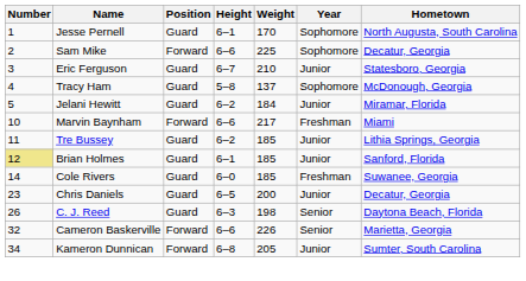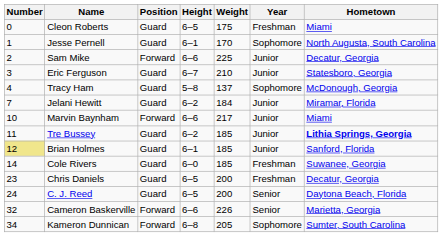 <table class="wikitable" style="font-size: 95%;">
 <tr>
 <th>Number</th>
 <th>Name</th>
 <th>Position</th>
 <th>Height</th>
 <th>Weight</th>
 <th>Year</th>
 <th>Hometown</th>
+</tr>
+<tr>
+<td>0</td>
+<td>Cleon Roberts</td>
+<td>Guard</td>
+<td>6–5</td>
+<td>175</td>
+<td>Freshman</td>
+<td><a href='#'>Miami</a></td>
 </tr>
 <tr>
 <td>1</td>
 <td>Jesse Pernell</td>
 <td>Guard</td>
 <td>6–1</td>
 <td>170</td>
 <td>Sophomore</td>
 <td><a href='#'>North Augusta, South Carolina</a></td>
 </tr>
 <tr>
 <td>2</td>
 <td>Sam Mike</td>
 <td>Forward</td>
 <td>6–6</td>
 <td>225</td>
-<td>Sophomore</td>
+<td>Junior</td>
 <td><a href='#'>Decatur, Georgia</a></td>
 </tr>
 <tr>
 <td>3</td>
 <td>Eric Ferguson</td>
 <td>Guard</td>
 <td>6–7</td>
 <td>210</td>
 <td>Junior</td>
 <td><a href='#'>Statesboro, Georgia</a></td>
 </tr>
 <tr>
 <td>4</td>
 <td>Tracy Ham</td>
 <td>Guard</td>
 <td>5–8</td>
 <td>137</td>
 <td>Sophomore</td>
 <td><a href='#'>McDonough, Georgia</a></td>
 </tr>
 <tr>
-<td>5</td>
+<td>7</td>
 <td>Jelani Hewitt</td>
 <td>Guard</td>
 <td>6–2</td>
 <td>184</td>
 <td>Junior</td>
 <td><a href='#'>Miramar, Florida</a></td>
 </tr>
 <tr>
 <td>10</td>
 <td>Marvin Baynham</td>
 <td>Forward</td>
 <td>6–6</td>
 <td>217</td>
-<td>Freshman</td>
+<td>Junior</td>
 <td><a href='#'>Miami</a></td>
 </tr>
 <tr>
 <td>11</td>
 <td><a href='#'>Tre Bussey</a></td>
 <td>Guard</td>
 <td>6–2</td>
 <td>185</td>
 <td>Junior</td>
-<td><a href='#'>Lithia Springs, Georgia</a></td>
+<td><strong><a href='#'>Lithia Springs, Georgia</a></strong></td>
 </tr>
 <tr>
 <td style="background: khaki;">12</td>
 <td>Brian Holmes</td>
 <td>Guard</td>
 <td>6–1</td>
 <td>185</td>
 <td>Junior</td>
 <td><a href='#'>Sanford, Florida</a></td>
 </tr>
 <tr>
 <td>14</td>
 <td>Cole Rivers</td>
 <td>Guard</td>
 <td>6–0</td>
 <td>185</td>
 <td>Freshman</td>
 <td><a href='#'>Suwanee, Georgia</a></td>
 </tr>
 <tr>
 <td>23</td>
 <td>Chris Daniels</td>
 <td>Guard</td>
 <td>6–5</td>
 <td>200</td>
-<td>Junior</td>
+<td>Freshman</td>
 <td><a href='#'>Decatur, Georgia</a></td>
 </tr>
 <tr>
-<td>26</td>
+<td>24</td>
 <td><a href='#'>C. J. Reed</a></td>
 <td>Guard</td>
-<td>6–3</td>
-<td>198</td>
+<td>6–5</td>
+<td>200</td>
 <td>Senior</td>
 <td><a href='#'>Daytona Beach, Florida</a></td>
 </tr>
 <tr>
 <td>32</td>
 <td>Cameron Baskerville</td>
 <td>Forward</td>
 <td>6–6</td>
 <td>226</td>
 <td>Senior</td>
 <td><a href='#'>Marietta, Georgia</a></td>
 </tr>
 <tr>
 <td>34</td>
 <td>Kameron Dunnican</td>
 <td>Forward</td>
 <td>6–8</td>
 <td>205</td>
-<td>Junior</td>
+<td>Sophomore</td>
 <td><a href='#'>Sumter, South Carolina</a></td>
 </tr>
 </table>
